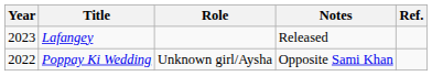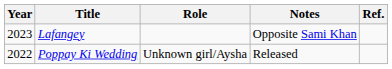 <table class="wikitable sortable plainrowheaders">
 <tr>
 <th>Year</th>
 <th>Title</th>
 <th>Role</th>
 <th>Notes</th>
 <th>Ref.</th>
 </tr>
 <tr>
 <td>2023</td>
 <td><em><a href='#'>Lafangey</a></em></td>
 <td></td>
-<td>Released</td>
+<td>Opposite <a href='#'>Sami Khan</a></td>
 <td></td>
 </tr>
 <tr>
 <td>2022</td>
 <td><em><a href='#'>Poppay Ki Wedding</a></em></td>
 <td>Unknown girl/Aysha</td>
-<td>Opposite <a href='#'>Sami Khan</a></td>
+<td>Released</td>
 <td></td>
 </tr>
 </table>
